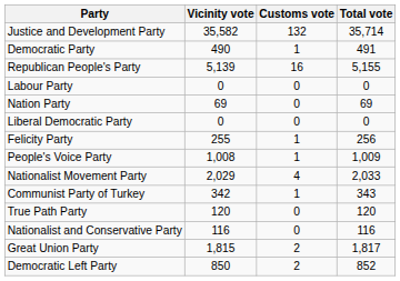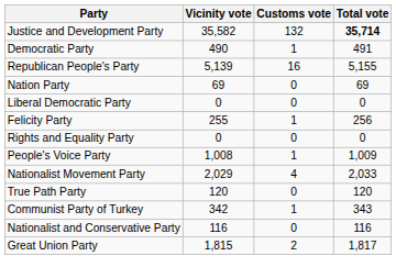 <table class="wikitable sortable">
 <tr>
 <th style="text-align:center;">Party</th>
 <th style="text-align:center;">Vicinity vote</th>
 <th style="text-align:center;">Customs vote</th>
 <th style="text-align:center;">Total vote</th>
 </tr>
 <tr>
 <td>Justice and Development Party</td>
 <td style="text-align:center;">35,582</td>
 <td style="text-align:center;">132</td>
-<td style="text-align:center;">35,714</td>
+<td style="text-align:center;"><strong>35,714</strong></td>
 </tr>
 <tr>
 <td>Democratic Party</td>
 <td style="text-align:center;">490</td>
 <td style="text-align:center;">1</td>
 <td style="text-align:center;">491</td>
 </tr>
 <tr>
 <td>Republican People's Party</td>
 <td style="text-align:center;">5,139</td>
 <td style="text-align:center;">16</td>
 <td style="text-align:center;">5,155</td>
-</tr>
-<tr>
-<td>Labour Party</td>
-<td style="text-align:center;">0</td>
-<td style="text-align:center;">0</td>
-<td style="text-align:center;">0</td>
 </tr>
 <tr>
 <td>Nation Party</td>
 <td style="text-align:center;">69</td>
 <td style="text-align:center;">0</td>
 <td style="text-align:center;">69</td>
 </tr>
 <tr>
 <td>Liberal Democratic Party</td>
 <td style="text-align:center;">0</td>
 <td style="text-align:center;">0</td>
 <td style="text-align:center;">0</td>
 </tr>
 <tr>
 <td>Felicity Party</td>
 <td style="text-align:center;">255</td>
 <td style="text-align:center;">1</td>
 <td style="text-align:center;">256</td>
 </tr>
 <tr>
+<td>Rights and Equality Party</td>
+<td style="text-align:center;">0</td>
+<td style="text-align:center;">0</td>
+<td style="text-align:center;">0</td>
+</tr>
+<tr>
 <td>People's Voice Party</td>
 <td style="text-align:center;">1,008</td>
 <td style="text-align:center;">1</td>
 <td style="text-align:center;">1,009</td>
 </tr>
 <tr>
 <td>Nationalist Movement Party</td>
 <td style="text-align:center;">2,029</td>
 <td style="text-align:center;">4</td>
 <td style="text-align:center;">2,033</td>
 </tr>
 <tr>
+<td>True Path Party</td>
+<td style="text-align:center;">120</td>
+<td style="text-align:center;">0</td>
+<td style="text-align:center;">120</td>
+</tr>
+<tr>
 <td>Communist Party of Turkey</td>
 <td style="text-align:center;">342</td>
 <td style="text-align:center;">1</td>
 <td style="text-align:center;">343</td>
-</tr>
-<tr>
-<td>True Path Party</td>
-<td style="text-align:center;">120</td>
-<td style="text-align:center;">0</td>
-<td style="text-align:center;">120</td>
 </tr>
 <tr>
 <td>Nationalist and Conservative Party</td>
 <td style="text-align:center;">116</td>
 <td style="text-align:center;">0</td>
 <td style="text-align:center;">116</td>
 </tr>
 <tr>
 <td>Great Union Party</td>
 <td style="text-align:center;">1,815</td>
 <td style="text-align:center;">2</td>
 <td style="text-align:center;">1,817</td>
 </tr>
-<tr>
-<td>Democratic Left Party</td>
-<td style="text-align:center;">850</td>
-<td style="text-align:center;">2</td>
-<td style="text-align:center;">852</td>
-</tr>
 </table>
